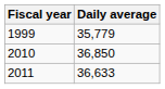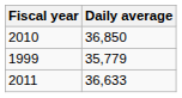 <table class="wikitable">
 <tr>
 <th>Fiscal year</th>
 <th>Daily average</th>
 </tr>
 <tr>
+<td>2010</td>
+<td>36,850</td>
+</tr>
+<tr>
 <td>1999</td>
 <td>35,779</td>
-</tr>
-<tr>
-<td>2010</td>
-<td>36,850</td>
 </tr>
 <tr>
 <td>2011</td>
 <td>36,633</td>
 </tr>
 </table>
